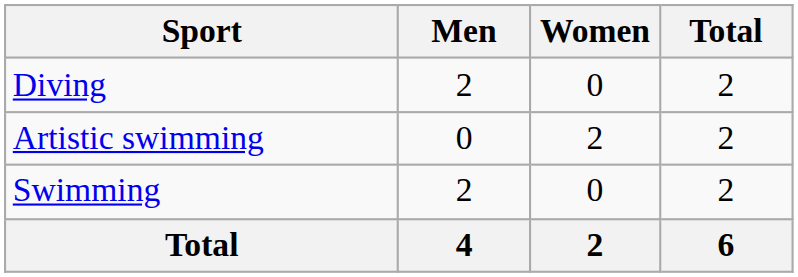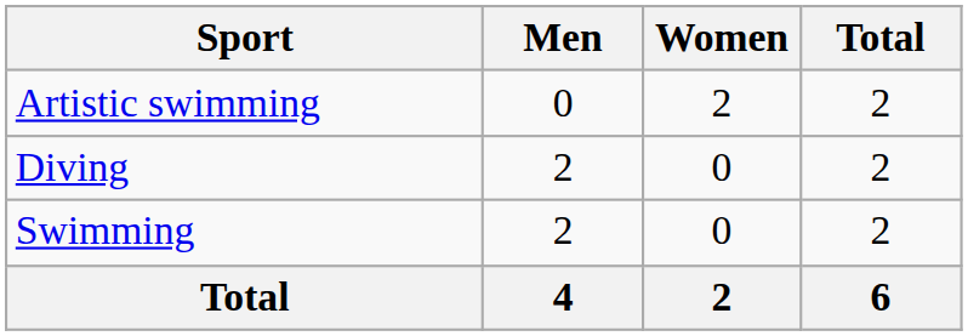 <table class="wikitable sortable" style="text-align:center;">
 <tr>
 <th width=180>Sport</th>
 <th width=55>Men</th>
 <th width=55>Women</th>
 <th width=55>Total</th>
 </tr>
 <tr>
+<td align=left><a href='#'>Artistic swimming</a></td>
+<td>0</td>
+<td>2</td>
+<td>2</td>
+</tr>
+<tr>
 <td align=left><a href='#'>Diving</a></td>
 <td>2</td>
 <td>0</td>
-<td>2</td>
-</tr>
-<tr>
-<td align=left><a href='#'>Artistic swimming</a></td>
-<td>0</td>
-<td>2</td>
 <td>2</td>
 </tr>
 <tr>
 <td align=left><a href='#'>Swimming</a></td>
 <td>2</td>
 <td>0</td>
 <td>2</td>
 </tr>
 <tr>
 <th>Total</th>
 <th>4</th>
 <th>2</th>
 <th>6</th>
 </tr>
 </table>
